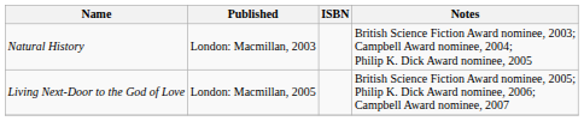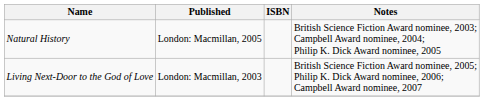 <table class="wikitable sortable" id="noveltable" border="1">
 <tr>
 <th>Name</th>
 <th>Published</th>
 <th>ISBN</th>
 <th>Notes</th>
 </tr>
 <tr>
 <td><em>Natural History</em></td>
-<td>London: Macmillan, 2003</td>
+<td>London: Macmillan, 2005</td>
 <td></td>
 <td>British Science Fiction Award nominee, 2003;<br>Campbell Award nominee, 2004;<br>Philip K. Dick Award nominee, 2005</td>
 </tr>
 <tr>
 <td><em>Living Next-Door to the God of Love</em></td>
-<td>London: Macmillan, 2005</td>
+<td>London: Macmillan, 2003</td>
 <td></td>
 <td>British Science Fiction Award nominee, 2005;<br>Philip K. Dick Award nominee, 2006;<br> Campbell Award nominee, 2007</td>
 </tr>
 <tr>
 </tr>
 </table>
